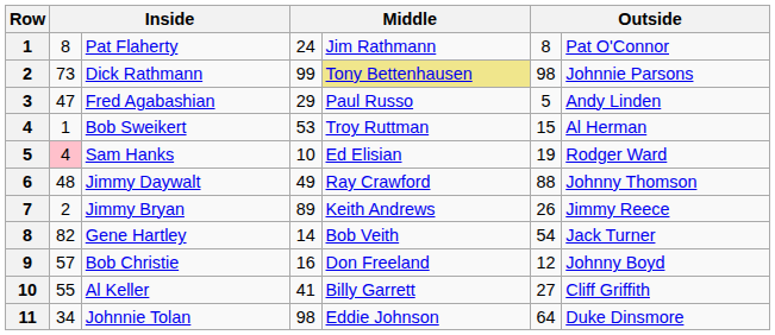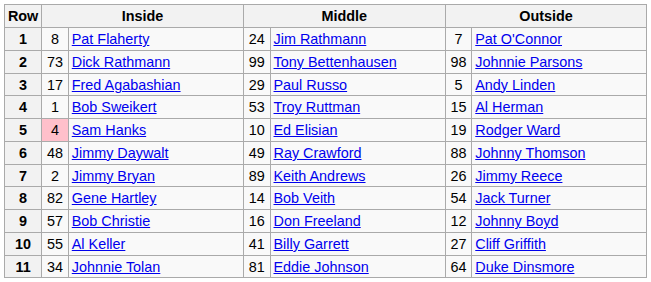 <table class="wikitable" style="font-size: 90%;">
 <tr>
 <th>Row</th>
 <th colspan=2 width="195">Inside</th>
 <th colspan=2 width="195">Middle</th>
 <th colspan=2 width="195">Outside</th>
 </tr>
 <tr>
 <th>1</th>
 <td align="center" width="20">8</td>
 <td>  <a href='#'>Pat Flaherty</a></td>
 <td align="center" width="20">24</td>
 <td>  <a href='#'>Jim Rathmann</a></td>
-<td align="center" width="20">8</td>
+<td align="center" width="20">7</td>
 <td> <a href='#'>Pat O'Connor</a></td>
 </tr>
 <tr>
 <th>2</th>
 <td align="center" width="20">73</td>
 <td> <a href='#'>Dick Rathmann</a></td>
 <td align="center" width="20">99</td>
-<td style="background: khaki;"> <a href='#'>Tony Bettenhausen</a></td>
+<td> <a href='#'>Tony Bettenhausen</a></td>
 <td align="center" width="20">98</td>
 <td> <a href='#'>Johnnie Parsons</a> </td>
 </tr>
 <tr>
 <th>3</th>
-<td align="center" width="20">47</td>
+<td align="center" width="20">17</td>
 <td> <a href='#'>Fred Agabashian</a></td>
 <td align="center" width="20">29</td>
 <td> <a href='#'>Paul Russo</a></td>
 <td align="center" width="20">5</td>
 <td> <a href='#'>Andy Linden</a></td>
 </tr>
 <tr>
 <th>4</th>
 <td align="center" width="20">1</td>
 <td> <a href='#'>Bob Sweikert</a> </td>
 <td align="center" width="20">53</td>
 <td> <a href='#'>Troy Ruttman</a> </td>
 <td align="center" width="20">15</td>
 <td> <a href='#'>Al Herman</a></td>
 </tr>
 <tr>
 <th>5</th>
 <td align="center" width="20" style="background: pink;">4</td>
 <td> <a href='#'>Sam Hanks</a></td>
 <td align="center" width="20">10</td>
 <td> <a href='#'>Ed Elisian</a></td>
 <td align="center" width="20">19</td>
 <td> <a href='#'>Rodger Ward</a></td>
 </tr>
 <tr>
 <th>6</th>
 <td align="center" width="20">48</td>
 <td> <a href='#'>Jimmy Daywalt</a></td>
 <td align="center" width="20">49</td>
 <td> <a href='#'>Ray Crawford</a></td>
 <td align="center" width="20">88</td>
 <td> <a href='#'>Johnny Thomson</a></td>
 </tr>
 <tr>
 <th>7</th>
 <td align="center" width="20">2</td>
 <td> <a href='#'>Jimmy Bryan</a></td>
 <td align="center" width="20">89</td>
 <td> <a href='#'>Keith Andrews</a></td>
 <td align="center" width="20">26</td>
 <td> <a href='#'>Jimmy Reece</a></td>
 </tr>
 <tr>
 <th>8</th>
 <td align="center" width="20">82</td>
 <td> <a href='#'>Gene Hartley</a></td>
 <td align="center" width="20">14</td>
 <td> <a href='#'>Bob Veith</a> </td>
 <td align="center" width="20">54</td>
 <td> <a href='#'>Jack Turner</a> </td>
 </tr>
 <tr>
 <th>9</th>
 <td align="center" width="20">57</td>
 <td> <a href='#'>Bob Christie</a> </td>
 <td align="center" width="20">16</td>
 <td> <a href='#'>Don Freeland</a></td>
 <td align="center" width="20">12</td>
 <td> <a href='#'>Johnny Boyd</a></td>
 </tr>
 <tr>
 <th>10</th>
 <td align="center" width="20">55</td>
 <td> <a href='#'>Al Keller</a></td>
 <td align="center" width="20">41</td>
 <td> <a href='#'>Billy Garrett</a> </td>
 <td align="center" width="20">27</td>
 <td> <a href='#'>Cliff Griffith</a></td>
 </tr>
 <tr>
 <th>11</th>
 <td align="center" width="20">34</td>
 <td> <a href='#'>Johnnie Tolan</a> </td>
-<td align="center" width="20">98</td>
+<td align="center" width="20">81</td>
 <td> <a href='#'>Eddie Johnson</a></td>
 <td align="center" width="20">64</td>
 <td> <a href='#'>Duke Dinsmore</a></td>
 </tr>
 <tr>
 </tr>
 </table>
